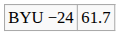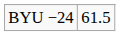 <table class="wikitable">
 <tr align="center">
 </tr>
 <tr align="center">
 <td>BYU −24</td>
-<td>61.7</td>
+<td>61.5</td>
 </tr>
 </table>
